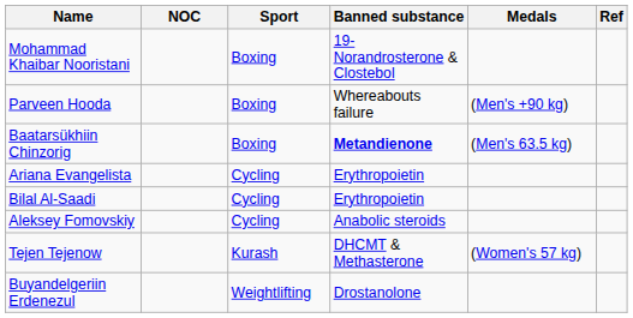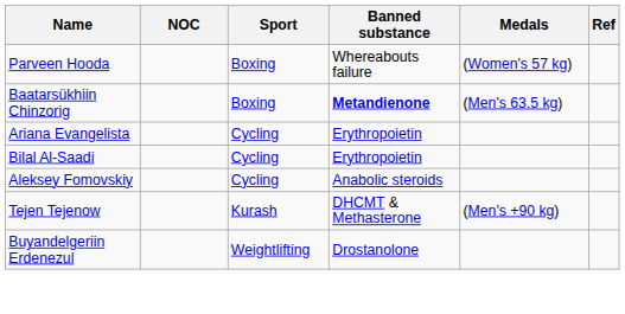 <table class="wikitable sortable" style="font-size:90%;">
 <tr>
 <th width="160">Name</th>
 <th width="130">NOC</th>
 <th width="110">Sport</th>
 <th width="150">Banned substance</th>
 <th width="180">Medals</th>
 <th width="20">Ref</th>
 </tr>
 <tr>
-<td><a href='#'>Mohammad Khaibar Nooristani</a></td>
-<td></td>
-<td><a href='#'>Boxing</a></td>
-<td><a href='#'>19-Norandrosterone</a> & <a href='#'>Clostebol</a></td>
-<td></td>
-<td></td>
-</tr>
-<tr>
 <td><a href='#'>Parveen Hooda</a></td>
 <td></td>
 <td><a href='#'>Boxing</a></td>
 <td>Whereabouts failure</td>
-<td> (<a href='#'>Men's +90 kg</a>)</td>
+<td> (<a href='#'>Women's 57 kg</a>)</td>
 <td></td>
 </tr>
 <tr>
 <td><a href='#'>Baatarsükhiin Chinzorig</a></td>
 <td></td>
 <td><a href='#'>Boxing</a></td>
 <td><strong><a href='#'>Metandienone</a></strong></td>
 <td> (<a href='#'>Men's 63.5 kg</a>)</td>
 <td></td>
 </tr>
 <tr>
 <td><a href='#'>Ariana Evangelista</a></td>
 <td></td>
 <td><a href='#'>Cycling</a></td>
 <td><a href='#'>Erythropoietin</a></td>
 <td></td>
 <td></td>
 </tr>
 <tr>
 <td><a href='#'>Bilal Al-Saadi</a></td>
 <td></td>
 <td><a href='#'>Cycling</a></td>
 <td><a href='#'>Erythropoietin</a></td>
 <td></td>
 <td></td>
 </tr>
 <tr>
 <td><a href='#'>Aleksey Fomovskiy</a></td>
 <td></td>
 <td><a href='#'>Cycling</a></td>
 <td><a href='#'>Anabolic steroids</a></td>
 <td></td>
 <td></td>
 </tr>
 <tr>
 <td><a href='#'>Tejen Tejenow</a></td>
 <td></td>
 <td><a href='#'>Kurash</a></td>
 <td><a href='#'>DHCMT</a> & <a href='#'>Methasterone</a></td>
-<td> (<a href='#'>Women's 57 kg</a>)</td>
+<td> (<a href='#'>Men's +90 kg</a>)</td>
 <td></td>
 </tr>
 <tr>
 <td><a href='#'>Buyandelgeriin Erdenezul</a></td>
 <td></td>
 <td><a href='#'>Weightlifting</a></td>
 <td><a href='#'>Drostanolone</a></td>
 <td></td>
 <td></td>
 </tr>
 </table>
